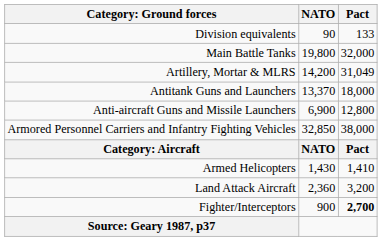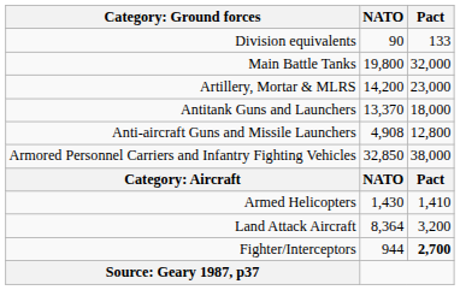 <table class="wikitable" style="float:right;text-align:right;">
 <tr>
 <th>Category: Ground forces</th>
 <th>NATO</th>
 <th>Pact</th>
 </tr>
 <tr>
 <td>Division equivalents</td>
 <td>90</td>
 <td>133</td>
 </tr>
 <tr>
 <td>Main Battle Tanks</td>
 <td>19,800</td>
 <td>32,000</td>
 </tr>
 <tr>
 <td>Artillery, Mortar & MLRS</td>
 <td>14,200</td>
-<td>31,049</td>
+<td>23,000</td>
 </tr>
 <tr>
 <td>Antitank Guns and Launchers</td>
 <td>13,370</td>
 <td>18,000</td>
 </tr>
 <tr>
 <td>Anti-aircraft Guns and Missile Launchers</td>
-<td>6,900</td>
+<td>4,908</td>
 <td>12,800</td>
 </tr>
 <tr>
 <td>Armored Personnel Carriers and Infantry Fighting Vehicles</td>
 <td>32,850</td>
 <td>38,000</td>
 </tr>
 <tr>
 <th>Category: Aircraft</th>
 <th>NATO</th>
 <th>Pact</th>
 </tr>
 <tr>
 <td>Armed Helicopters</td>
 <td>1,430</td>
 <td>1,410</td>
 </tr>
 <tr>
 <td>Land Attack Aircraft</td>
-<td>2,360</td>
+<td>8,364</td>
 <td>3,200</td>
 </tr>
 <tr>
 <td>Fighter/Interceptors</td>
-<td>900</td>
+<td>944</td>
 <td><strong>2,700</strong></td>
 </tr>
 <tr>
 <th>Source: Geary 1987, p37</th>
 </tr>
 </table>
